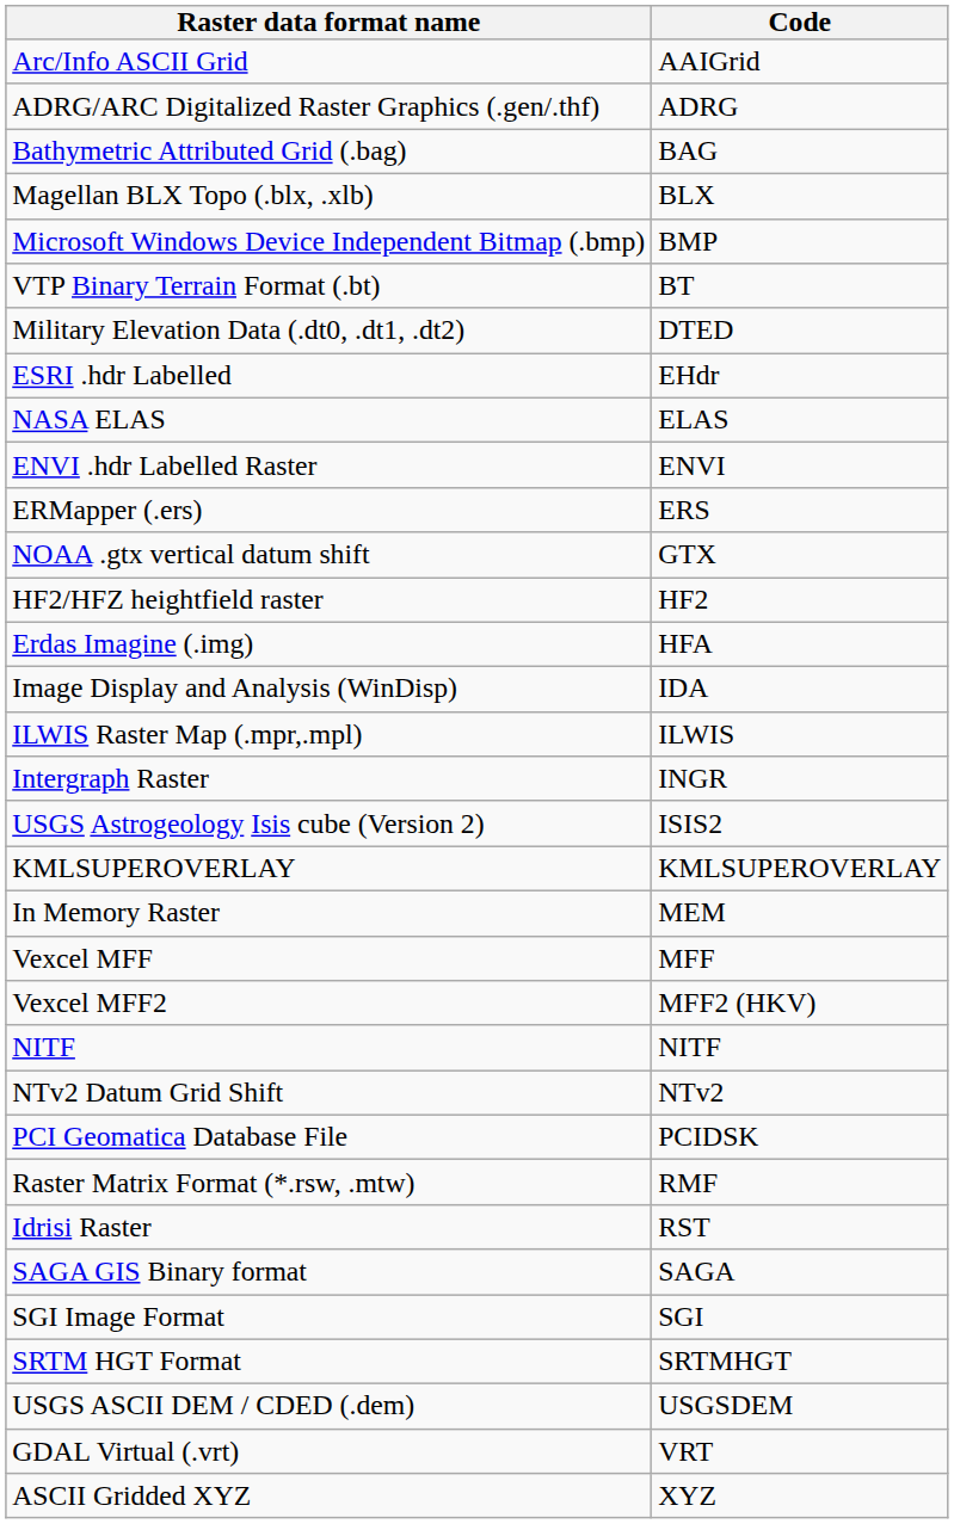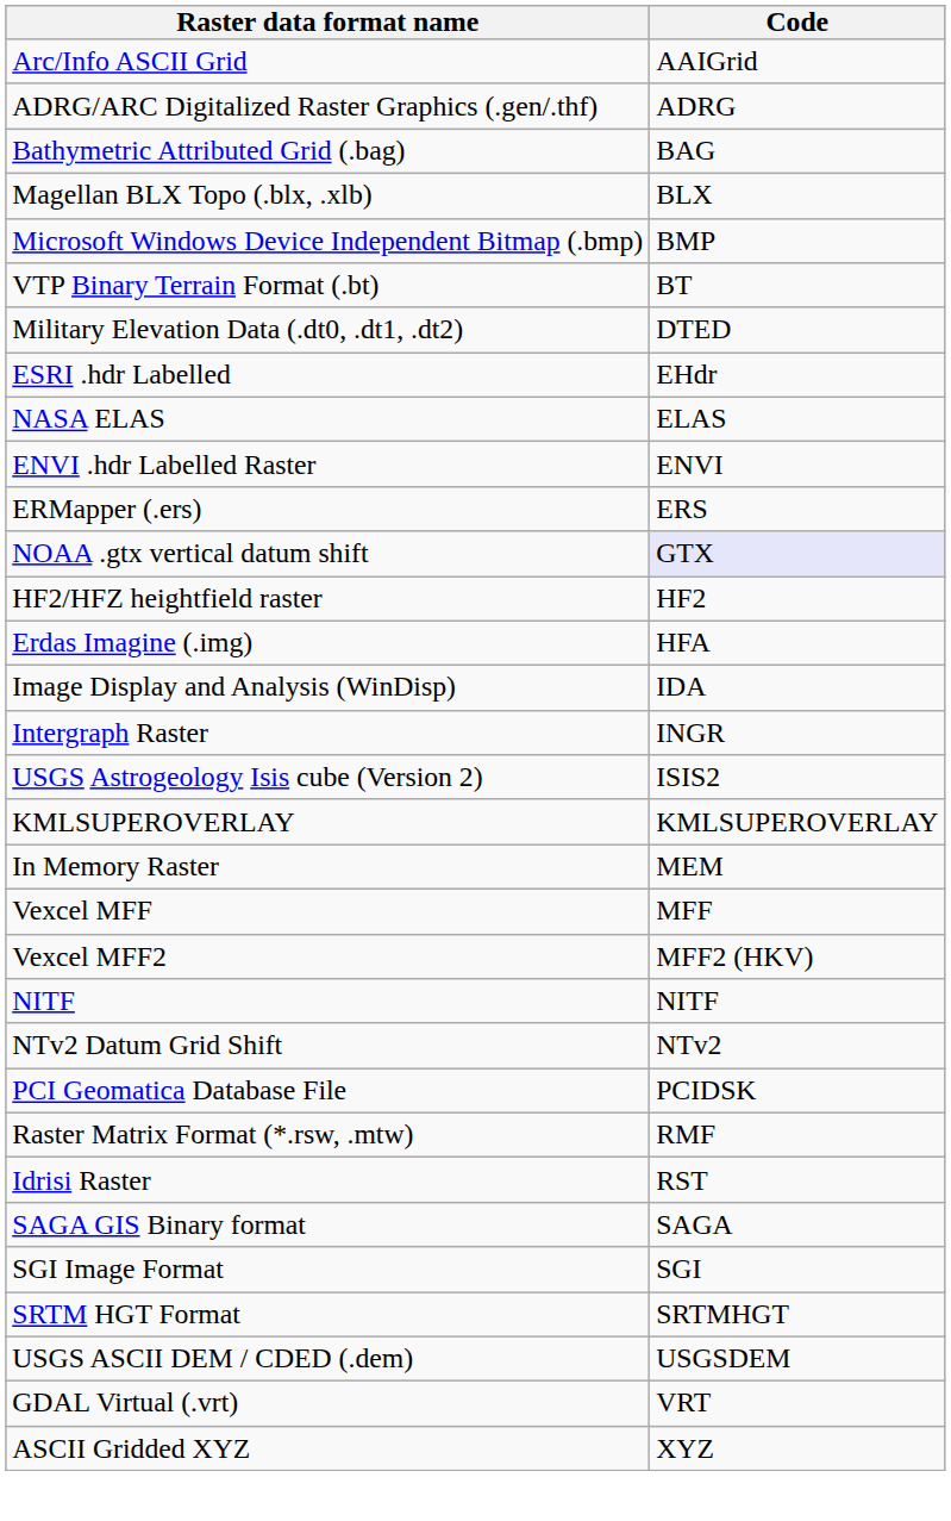 <table class="wikitable sortable" style="margin: 1em auto 1em auto">
 <tr>
 <th style="padding:0 10px;">Raster data format name</th>
 <th style="padding:0 10px;">Code</th>
 </tr>
 <tr>
 <td><a href='#'>Arc/Info ASCII Grid</a></td>
 <td>AAIGrid</td>
 </tr>
 <tr>
 <td>ADRG/ARC Digitalized Raster Graphics (.gen/.thf)</td>
 <td>ADRG</td>
 </tr>
 <tr>
 <td><a href='#'>Bathymetric Attributed Grid</a> (.bag)</td>
 <td>BAG</td>
 </tr>
 <tr>
 <td>Magellan BLX Topo (.blx, .xlb)</td>
 <td>BLX</td>
 </tr>
 <tr>
 <td><a href='#'>Microsoft Windows Device Independent Bitmap</a> (.bmp)</td>
 <td>BMP</td>
 </tr>
 <tr>
 <td>VTP <a href='#'>Binary Terrain</a> Format (.bt)</td>
 <td>BT</td>
 </tr>
 <tr>
 <td>Military Elevation Data (.dt0, .dt1, .dt2)</td>
 <td>DTED</td>
 </tr>
 <tr>
 <td><a href='#'>ESRI</a> .hdr Labelled</td>
 <td>EHdr</td>
 </tr>
 <tr>
 <td><a href='#'>NASA</a> ELAS</td>
 <td>ELAS</td>
 </tr>
 <tr>
 <td><a href='#'>ENVI</a> .hdr Labelled Raster</td>
 <td>ENVI</td>
 </tr>
 <tr>
 <td>ERMapper (.ers)</td>
 <td>ERS</td>
 </tr>
 <tr>
 <td><a href='#'>NOAA</a> .gtx vertical datum shift</td>
-<td>GTX</td>
+<td style="background: lavender;">GTX</td>
 </tr>
 <tr>
 <td>HF2/HFZ heightfield raster</td>
 <td>HF2</td>
 </tr>
 <tr>
 <td><a href='#'>Erdas Imagine</a> (.img)</td>
 <td>HFA</td>
 </tr>
 <tr>
 <td>Image Display and Analysis (WinDisp)</td>
 <td>IDA</td>
-</tr>
-<tr>
-<td><a href='#'>ILWIS</a> Raster Map (.mpr,.mpl)</td>
-<td>ILWIS</td>
 </tr>
 <tr>
 <td><a href='#'>Intergraph</a> Raster</td>
 <td>INGR</td>
 </tr>
 <tr>
 <td><a href='#'>USGS</a> <a href='#'>Astrogeology</a> <a href='#'>Isis</a> cube (Version 2)</td>
 <td>ISIS2</td>
 </tr>
 <tr>
 <td>KMLSUPEROVERLAY</td>
 <td>KMLSUPEROVERLAY</td>
 </tr>
 <tr>
 <td>In Memory Raster</td>
 <td>MEM</td>
 </tr>
 <tr>
 <td>Vexcel MFF</td>
 <td>MFF</td>
 </tr>
 <tr>
 <td>Vexcel MFF2</td>
 <td>MFF2 (HKV)</td>
 </tr>
 <tr>
 <td><a href='#'>NITF</a></td>
 <td>NITF</td>
 </tr>
 <tr>
 <td>NTv2 Datum Grid Shift</td>
 <td>NTv2</td>
 </tr>
 <tr>
 <td><a href='#'>PCI Geomatica</a> Database File</td>
 <td>PCIDSK</td>
 </tr>
 <tr>
 <td>Raster Matrix Format (*.rsw, .mtw)</td>
 <td>RMF</td>
 </tr>
 <tr>
 <td><a href='#'>Idrisi</a> Raster</td>
 <td>RST</td>
 </tr>
 <tr>
 <td><a href='#'>SAGA GIS</a> Binary format</td>
 <td>SAGA</td>
 </tr>
 <tr>
 <td>SGI Image Format</td>
 <td>SGI</td>
 </tr>
 <tr>
 <td><a href='#'>SRTM</a> HGT Format</td>
 <td>SRTMHGT</td>
 </tr>
 <tr>
 <td>USGS ASCII DEM / CDED (.dem)</td>
 <td>USGSDEM</td>
 </tr>
 <tr>
 <td>GDAL Virtual (.vrt)</td>
 <td>VRT</td>
 </tr>
 <tr>
 <td>ASCII Gridded XYZ</td>
 <td>XYZ</td>
 </tr>
 </table>
